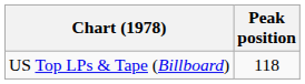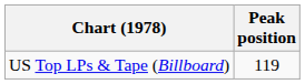 <table class="wikitable">
 <tr>
 <th>Chart (1978)</th>
 <th>Peak<br> position</th>
 </tr>
 <tr>
 <td>US <a href='#'>Top LPs & Tape</a> (<em><a href='#'>Billboard</a></em>)</td>
-<td align="center">118</td>
+<td align="center">119</td>
 </tr>
 </table>
